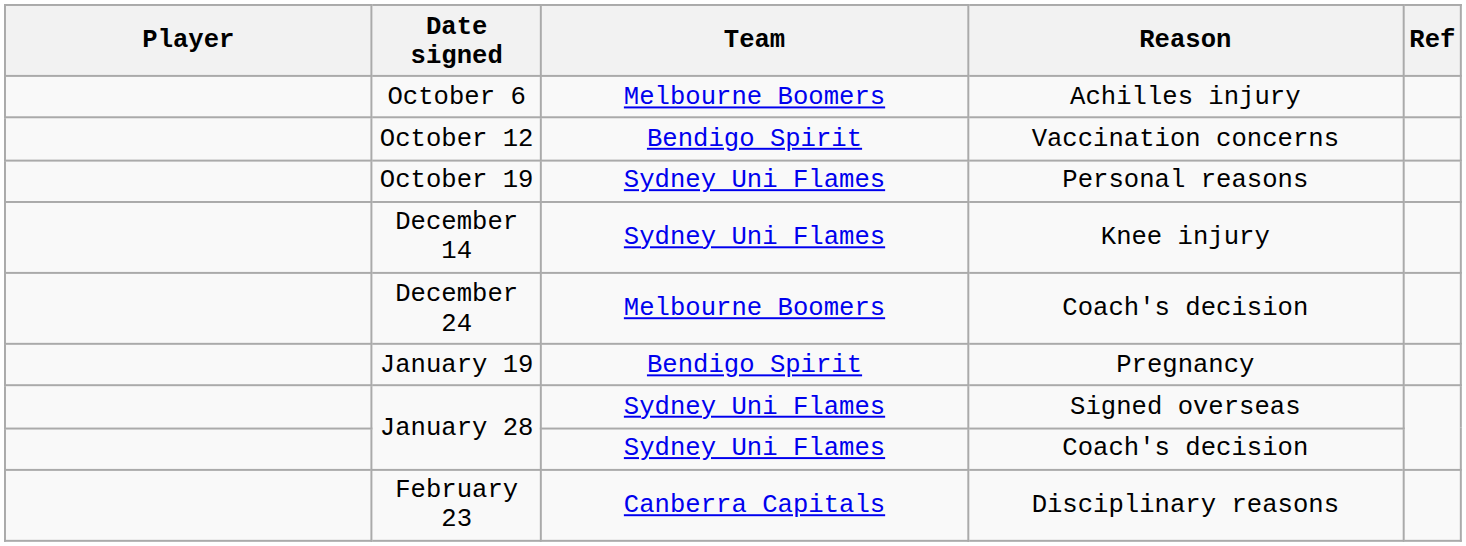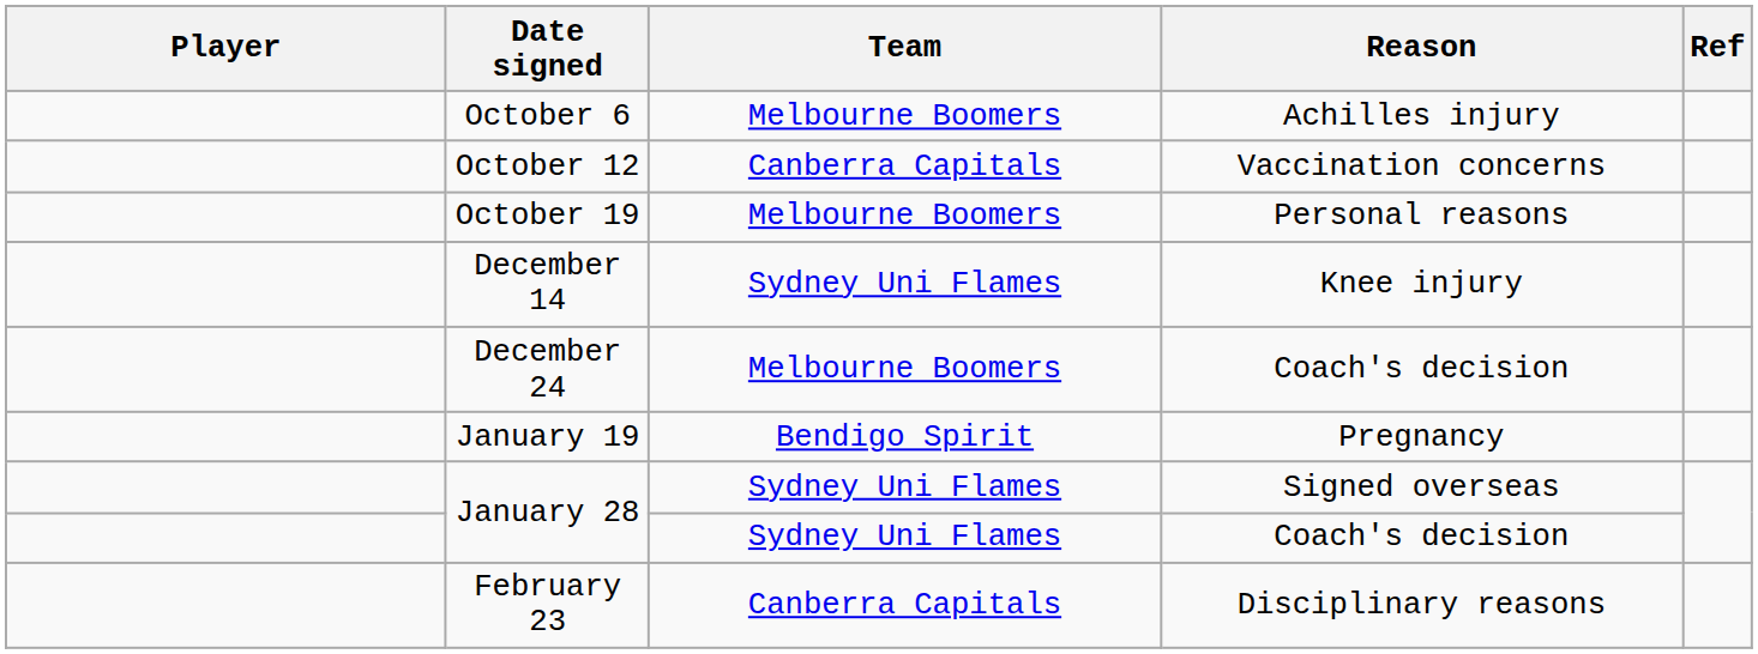 <table class="wikitable sortable" style="text-align:center">
 <tr>
 <th style="width:180px">Player</th>
 <th style="width:80px">Date signed</th>
 <th style="width:210px">Team</th>
 <th style="width:215px">Reason</th>
 <th class="unsortable">Ref</th>
 </tr>
 <tr>
 <td align="left"> </td>
 <td align="center">October 6</td>
 <td align="center"><a href='#'>Melbourne Boomers</a></td>
 <td align="center">Achilles injury</td>
 <td align="center"></td>
 </tr>
 <tr>
 <td align="left"> </td>
 <td align="center">October 12</td>
-<td align="center"><a href='#'>Bendigo Spirit</a></td>
+<td align="center"><a href='#'>Canberra Capitals</a></td>
 <td align="center">Vaccination concerns</td>
 <td align="center"></td>
 </tr>
 <tr>
 <td align="left"> </td>
 <td align="center">October 19</td>
-<td align="center"><a href='#'>Sydney Uni Flames</a></td>
+<td align="center"><a href='#'>Melbourne Boomers</a></td>
 <td align="center">Personal reasons</td>
 <td align="center"></td>
 </tr>
 <tr>
 <td align="left"> </td>
 <td align="center">December 14</td>
 <td align="center"><a href='#'>Sydney Uni Flames</a></td>
 <td align="center">Knee injury</td>
 <td align="center"></td>
 </tr>
 <tr>
 <td align="left"> </td>
 <td align="center">December 24</td>
 <td align="center"><a href='#'>Melbourne Boomers</a></td>
 <td align="center">Coach's decision</td>
 <td align="center"></td>
 </tr>
 <tr>
 <td align="left"> </td>
 <td align="center">January 19</td>
 <td align="center"><a href='#'>Bendigo Spirit</a></td>
 <td align="center">Pregnancy</td>
 <td align="center"></td>
 </tr>
 <tr>
 <td align="left"> </td>
 <td rowspan="2" align="center">January 28</td>
 <td align="center"><a href='#'>Sydney Uni Flames</a></td>
 <td align="center">Signed overseas</td>
 <td rowspan="2" align="center"></td>
 </tr>
 <tr>
 <td align="left"> </td>
 <td align="center"><a href='#'>Sydney Uni Flames</a></td>
 <td align="center">Coach's decision</td>
 </tr>
 <tr>
 <td align="left"> </td>
 <td align="center">February 23</td>
 <td align="center"><a href='#'>Canberra Capitals</a></td>
 <td align="center">Disciplinary reasons</td>
 <td align="center"></td>
 </tr>
 </table>
